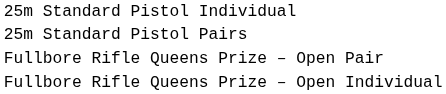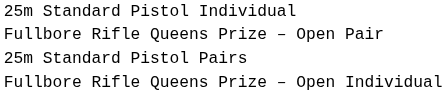 <table>
 <tr>
 <td>25m Standard Pistol Individual</td>
+<td></td>
+<td></td>
+<td></td>
+</tr>
+<tr>
+<td>Fullbore Rifle Queens Prize – Open Pair</td>
 <td></td>
 <td></td>
 <td></td>
 </tr>
 <tr>
 <td>25m Standard Pistol Pairs</td>
 <td></td>
 <td></td>
 <td></td>
 </tr>
 <tr>
-<td>Fullbore Rifle Queens Prize – Open Pair</td>
-<td></td>
-<td></td>
-<td></td>
-</tr>
-<tr>
 <td>Fullbore Rifle Queens Prize – Open Individual</td>
 <td></td>
 <td></td>
 <td></td>
 </tr>
 </table>
